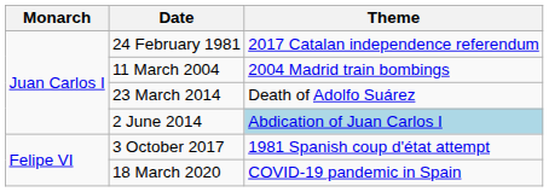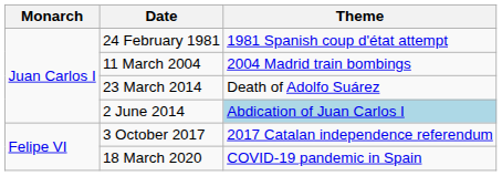 <table class="wikitable">
 <tr>
 <th>Monarch</th>
 <th>Date</th>
 <th>Theme</th>
 </tr>
 <tr>
 <td rowspan="4"><a href='#'>Juan Carlos I</a></td>
 <td>24 February 1981</td>
-<td><a href='#'>2017 Catalan independence referendum</a></td>
+<td><a href='#'>1981 Spanish coup d'état attempt</a></td>
 </tr>
 <tr>
 <td>11 March 2004</td>
 <td><a href='#'>2004 Madrid train bombings</a></td>
 </tr>
 <tr>
 <td>23 March 2014</td>
 <td>Death of <a href='#'>Adolfo Suárez</a></td>
 </tr>
 <tr>
 <td>2 June 2014</td>
 <td style="background: lightblue;"><a href='#'>Abdication of Juan Carlos I</a></td>
 </tr>
 <tr>
 <td rowspan="2"><a href='#'>Felipe VI</a></td>
 <td>3 October 2017</td>
-<td><a href='#'>1981 Spanish coup d'état attempt</a></td>
+<td><a href='#'>2017 Catalan independence referendum</a></td>
 </tr>
 <tr>
 <td>18 March 2020</td>
 <td><a href='#'>COVID-19 pandemic in Spain</a></td>
 </tr>
 </table>
